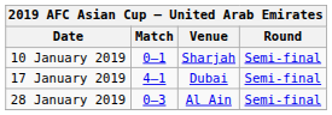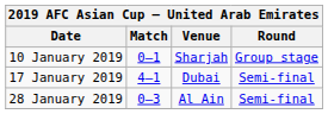 <table class="wikitable" style="margin:1em auto 1em auto; text-align:center; font-size:small;">
 <tr>
 <th colspan="4">2019 AFC Asian Cup – United Arab Emirates</th>
 </tr>
 <tr>
 <th>Date</th>
 <th>Match</th>
 <th>Venue</th>
 <th>Round</th>
 </tr>
 <tr>
 <td>10 January 2019</td>
 <td align=center> <a href='#'>0–1</a> </td>
 <td><a href='#'>Sharjah</a></td>
-<td><a href='#'>Semi-final</a></td>
+<td><a href='#'>Group stage</a></td>
 </tr>
 <tr>
 <td>17 January 2019</td>
 <td align=center> <a href='#'>4–1</a> </td>
 <td><a href='#'>Dubai</a></td>
 <td><a href='#'>Semi-final</a></td>
 </tr>
 <tr>
 <td>28 January 2019</td>
 <td align=center> <a href='#'>0–3</a> </td>
 <td><a href='#'>Al Ain</a></td>
 <td><a href='#'>Semi-final</a></td>
 </tr>
 <tr>
 </tr>
 </table>
